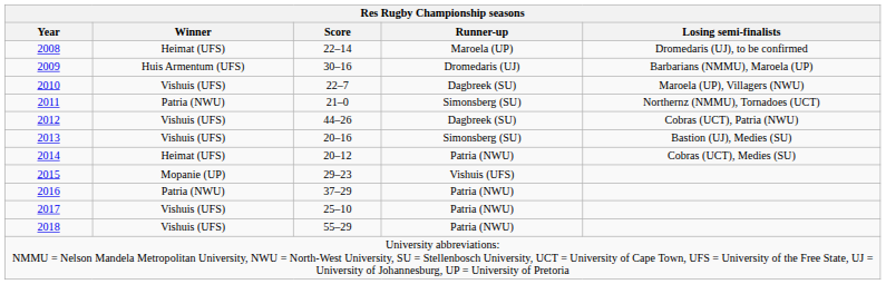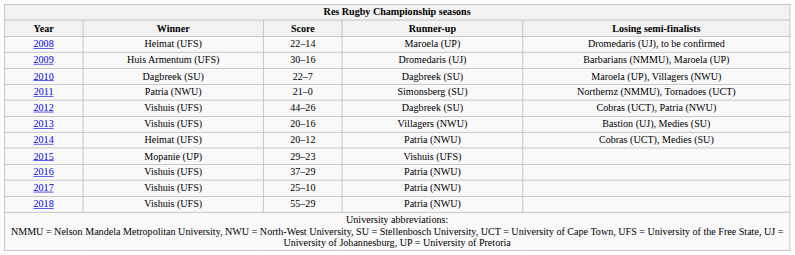 <table class="wikitable" style="text-align:center">
 <tr>
 <th colspan="100%" align=center><strong>Res Rugby Championship seasons</strong></th>
 </tr>
 <tr>
 <th width="10%">Year</th>
 <th width="23%">Winner</th>
 <th width="10%">Score</th>
 <th width="23%">Runner-up</th>
 <th width="34%">Losing semi-finalists</th>
 </tr>
 <tr>
 <td><a href='#'>2008</a></td>
 <td>Heimat (UFS)</td>
 <td>22–14</td>
 <td>Maroela (UP)</td>
 <td>Dromedaris (UJ), to be confirmed </td>
 </tr>
 <tr>
 <td><a href='#'>2009</a></td>
 <td>Huis Armentum (UFS)</td>
 <td>30–16</td>
 <td>Dromedaris (UJ)</td>
 <td>Barbarians (NMMU), Maroela (UP)</td>
 </tr>
 <tr>
 <td><a href='#'>2010</a></td>
-<td>Vishuis (UFS)</td>
+<td>Dagbreek (SU)</td>
 <td>22–7</td>
 <td>Dagbreek (SU)</td>
 <td>Maroela (UP), Villagers (NWU)</td>
 </tr>
 <tr>
 <td><a href='#'>2011</a></td>
 <td>Patria (NWU)</td>
 <td>21–0</td>
 <td>Simonsberg (SU)</td>
 <td>Northernz (NMMU), Tornadoes (UCT)</td>
 </tr>
 <tr>
 <td><a href='#'>2012</a></td>
 <td>Vishuis (UFS)</td>
 <td>44–26</td>
 <td>Dagbreek (SU)</td>
 <td>Cobras (UCT), Patria (NWU)</td>
 </tr>
 <tr>
 <td><a href='#'>2013</a></td>
 <td>Vishuis (UFS)</td>
 <td>20–16</td>
-<td>Simonsberg (SU)</td>
+<td>Villagers (NWU)</td>
 <td>Bastion (UJ), Medies (SU)</td>
 </tr>
 <tr>
 <td><a href='#'>2014</a></td>
 <td>Heimat (UFS)</td>
 <td>20–12</td>
 <td>Patria (NWU)</td>
 <td>Cobras (UCT), Medies (SU)</td>
 </tr>
 <tr>
 <td><a href='#'>2015</a></td>
 <td>Mopanie (UP)</td>
 <td>29–23</td>
 <td>Vishuis (UFS)</td>
 <td></td>
 </tr>
 <tr>
 <td><a href='#'>2016</a></td>
-<td>Patria (NWU)</td>
+<td>Vishuis (UFS)</td>
 <td>37–29</td>
 <td>Patria (NWU)</td>
 <td></td>
 </tr>
 <tr>
 <td><a href='#'>2017</a></td>
 <td>Vishuis (UFS)</td>
 <td>25–10</td>
 <td>Patria (NWU)</td>
 <td></td>
 </tr>
 <tr>
 <td><a href='#'>2018</a></td>
 <td>Vishuis (UFS)</td>
 <td>55–29</td>
 <td>Patria (NWU)</td>
 <td></td>
 </tr>
 <tr>
 <td colspan="100%" style="text-align:center;">University abbreviations: <br> NMMU = Nelson Mandela Metropolitan University, NWU = North-West University, SU = Stellenbosch University, UCT = University of Cape Town, UFS = University of the Free State, UJ = University of Johannesburg, UP = University of Pretoria</td>
 </tr>
 </table>
